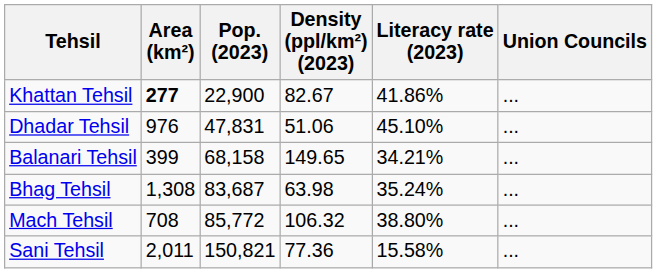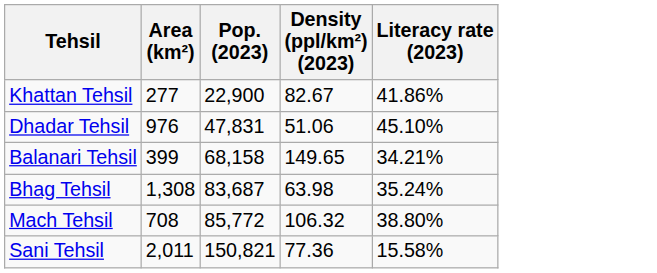 <table class="wikitable sortable static-row-numbers static-row-header-hash">
 <tr>
 <th>Tehsil</th>
 <th>Area<br>(km²)</th>
 <th>Pop.<br>(2023)</th>
 <th>Density<br>(ppl/km²)<br>(2023)</th>
 <th>Literacy rate<br>(2023)</th>
-<th>Union Councils</th>
 </tr>
 <tr>
 <td><a href='#'>Khattan Tehsil</a></td>
-<td><strong>277</strong></td>
+<td>277</td>
 <td>22,900</td>
 <td>82.67</td>
 <td>41.86%</td>
-<td>...</td>
 </tr>
 <tr>
 <td><a href='#'>Dhadar Tehsil</a></td>
 <td>976</td>
 <td>47,831</td>
 <td>51.06</td>
 <td>45.10%</td>
-<td>...</td>
 </tr>
 <tr>
 <td><a href='#'>Balanari Tehsil</a></td>
 <td>399</td>
 <td>68,158</td>
 <td>149.65</td>
 <td>34.21%</td>
-<td>...</td>
 </tr>
 <tr>
 <td><a href='#'>Bhag Tehsil</a></td>
 <td>1,308</td>
 <td>83,687</td>
 <td>63.98</td>
 <td>35.24%</td>
-<td>...</td>
 </tr>
 <tr>
 <td><a href='#'>Mach Tehsil</a></td>
 <td>708</td>
 <td>85,772</td>
 <td>106.32</td>
 <td>38.80%</td>
-<td>...</td>
 </tr>
 <tr>
 <td><a href='#'>Sani Tehsil</a></td>
 <td>2,011</td>
 <td>150,821</td>
 <td>77.36</td>
 <td>15.58%</td>
-<td>...</td>
 </tr>
 </table>
